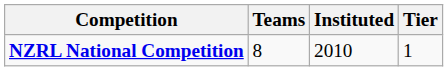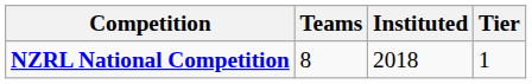 <table class="wikitable">
 <tr>
 <th>Competition</th>
 <th>Teams</th>
 <th>Instituted</th>
 <th>Tier</th>
 </tr>
 <tr>
 <td><strong><a href='#'>NZRL National Competition</a></strong></td>
 <td>8</td>
-<td>2010</td>
+<td>2018</td>
 <td>1</td>
 </tr>
 </table>
